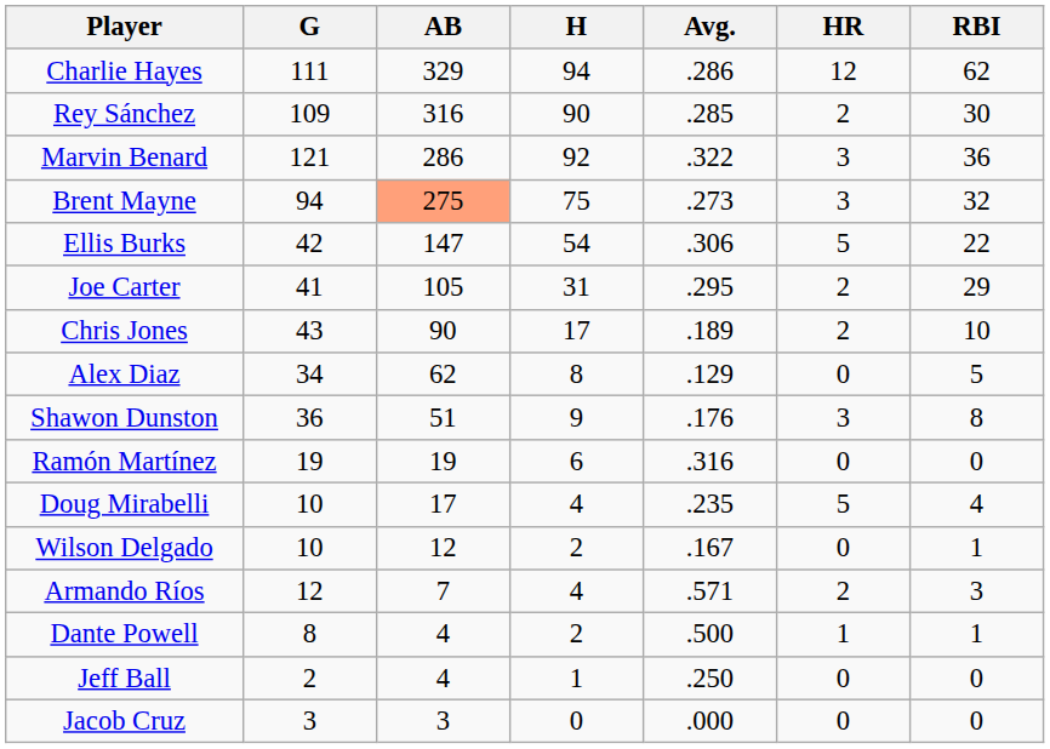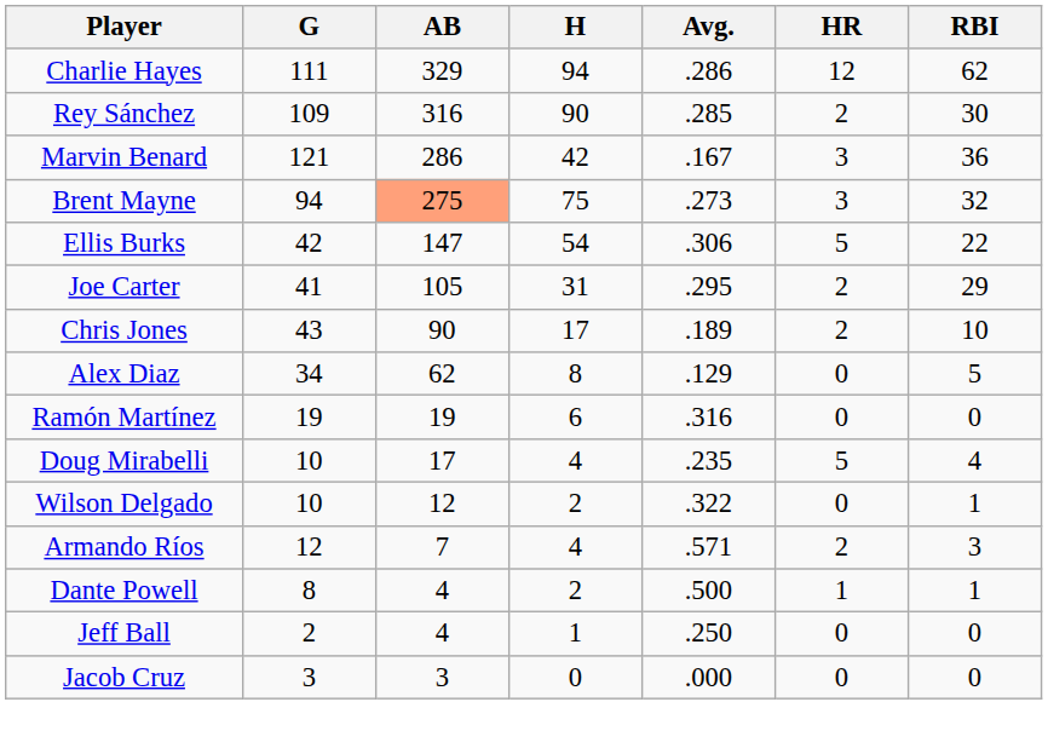 <table class="wikitable sortable">
 <tr>
 <th bgcolor="#DDDDFF" width="16%">Player</th>
 <th bgcolor="#DDDDFF" width="9%">G</th>
 <th bgcolor="#DDDDFF" width="9%">AB</th>
 <th bgcolor="#DDDDFF" width="9%">H</th>
 <th bgcolor="#DDDDFF" width="9%">Avg.</th>
 <th bgcolor="#DDDDFF" width="9%">HR</th>
 <th bgcolor="#DDDDFF" width="9%">RBI</th>
 </tr>
 <tr align="center">
 <td><a href='#'>Charlie Hayes</a></td>
 <td>111</td>
 <td>329</td>
 <td>94</td>
 <td>.286</td>
 <td>12</td>
 <td>62</td>
 </tr>
 <tr align=center>
 <td><a href='#'>Rey Sánchez</a></td>
 <td>109</td>
 <td>316</td>
 <td>90</td>
 <td>.285</td>
 <td>2</td>
 <td>30</td>
 </tr>
 <tr align=center>
 <td><a href='#'>Marvin Benard</a></td>
 <td>121</td>
 <td>286</td>
-<td>92</td>
-<td>.322</td>
+<td>42</td>
+<td>.167</td>
 <td>3</td>
 <td>36</td>
 </tr>
 <tr align=center>
 <td><a href='#'>Brent Mayne</a></td>
 <td>94</td>
 <td style="background: lightsalmon;">275</td>
 <td>75</td>
 <td>.273</td>
 <td>3</td>
 <td>32</td>
 </tr>
 <tr align=center>
 <td><a href='#'>Ellis Burks</a></td>
 <td>42</td>
 <td>147</td>
 <td>54</td>
 <td>.306</td>
 <td>5</td>
 <td>22</td>
 </tr>
 <tr align=center>
 <td><a href='#'>Joe Carter</a></td>
 <td>41</td>
 <td>105</td>
 <td>31</td>
 <td>.295</td>
 <td>2</td>
 <td>29</td>
 </tr>
 <tr align=center>
 <td><a href='#'>Chris Jones</a></td>
 <td>43</td>
 <td>90</td>
 <td>17</td>
 <td>.189</td>
 <td>2</td>
 <td>10</td>
 </tr>
 <tr align=center>
 <td><a href='#'>Alex Diaz</a></td>
 <td>34</td>
 <td>62</td>
 <td>8</td>
 <td>.129</td>
 <td>0</td>
 <td>5</td>
 </tr>
-<tr align="center">
-<td><a href='#'>Shawon Dunston</a></td>
-<td>36</td>
-<td>51</td>
-<td>9</td>
-<td>.176</td>
-<td>3</td>
-<td>8</td>
-</tr>
 <tr align=center>
 <td><a href='#'>Ramón Martínez</a></td>
 <td>19</td>
 <td>19</td>
 <td>6</td>
 <td>.316</td>
 <td>0</td>
 <td>0</td>
 </tr>
 <tr align=center>
 <td><a href='#'>Doug Mirabelli</a></td>
 <td>10</td>
 <td>17</td>
 <td>4</td>
 <td>.235</td>
 <td>5</td>
 <td>4</td>
 </tr>
 <tr align=center>
 <td><a href='#'>Wilson Delgado</a></td>
 <td>10</td>
 <td>12</td>
 <td>2</td>
-<td>.167</td>
+<td>.322</td>
 <td>0</td>
 <td>1</td>
 </tr>
 <tr align=center>
 <td><a href='#'>Armando Ríos</a></td>
 <td>12</td>
 <td>7</td>
 <td>4</td>
 <td>.571</td>
 <td>2</td>
 <td>3</td>
 </tr>
 <tr align=center>
 <td><a href='#'>Dante Powell</a></td>
 <td>8</td>
 <td>4</td>
 <td>2</td>
 <td>.500</td>
 <td>1</td>
 <td>1</td>
 </tr>
 <tr align=center>
 <td><a href='#'>Jeff Ball</a></td>
 <td>2</td>
 <td>4</td>
 <td>1</td>
 <td>.250</td>
 <td>0</td>
 <td>0</td>
 </tr>
 <tr align=center>
 <td><a href='#'>Jacob Cruz</a></td>
 <td>3</td>
 <td>3</td>
 <td>0</td>
 <td>.000</td>
 <td>0</td>
 <td>0</td>
 </tr>
 </table>
